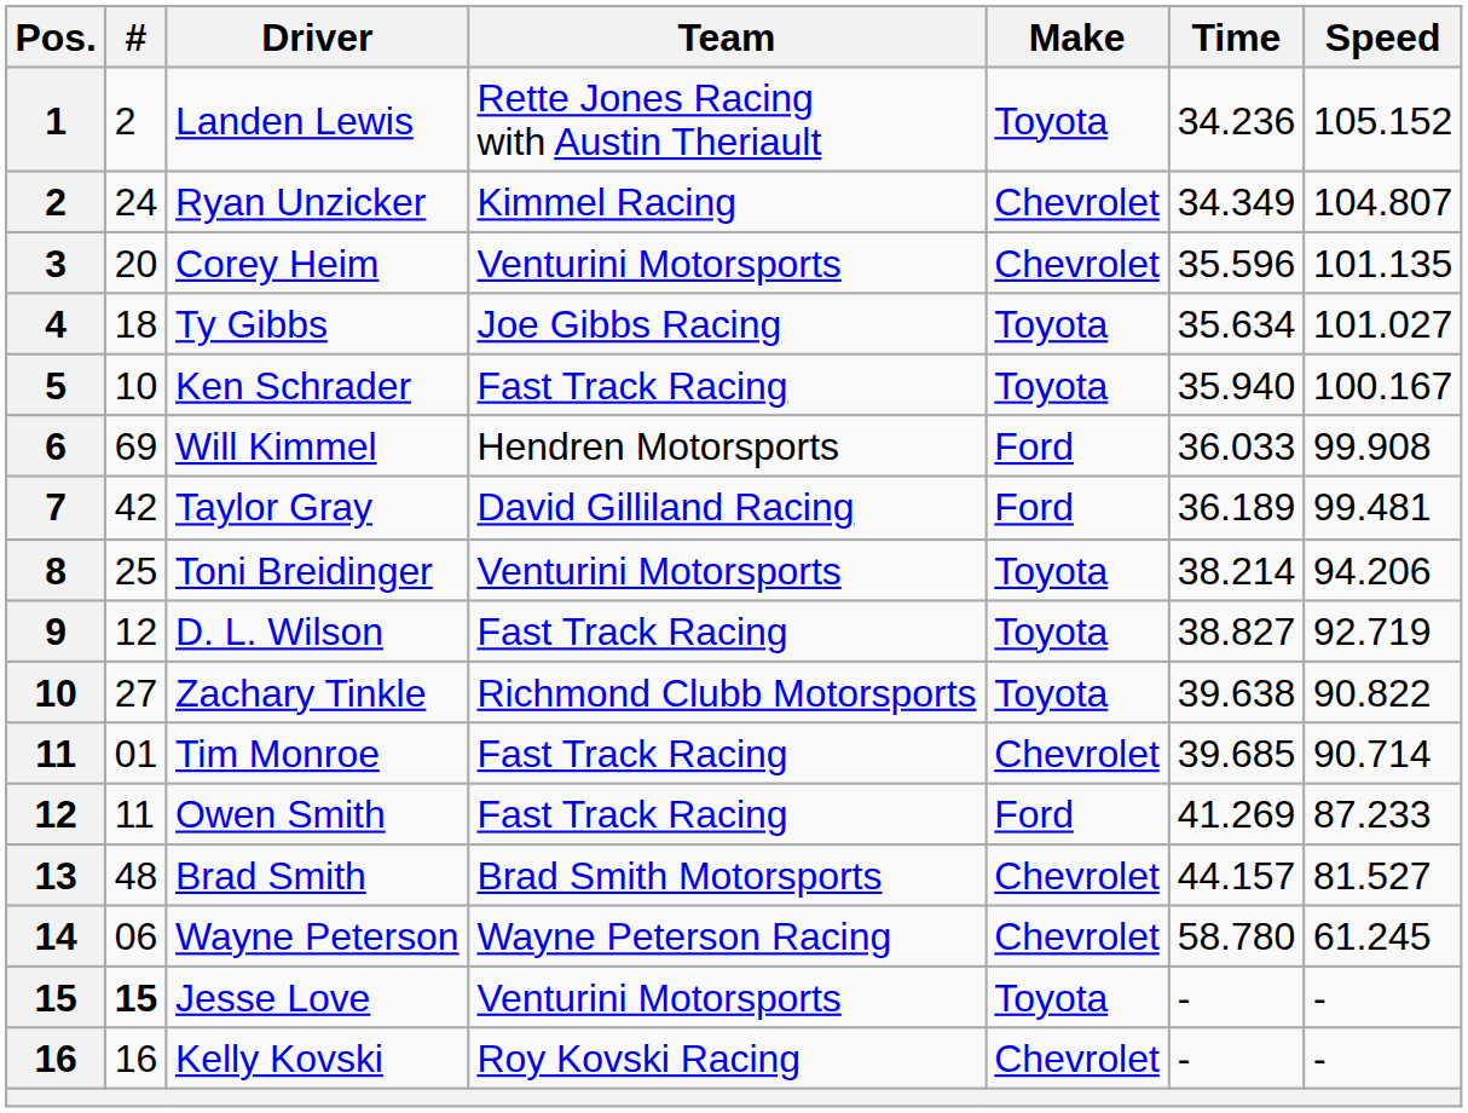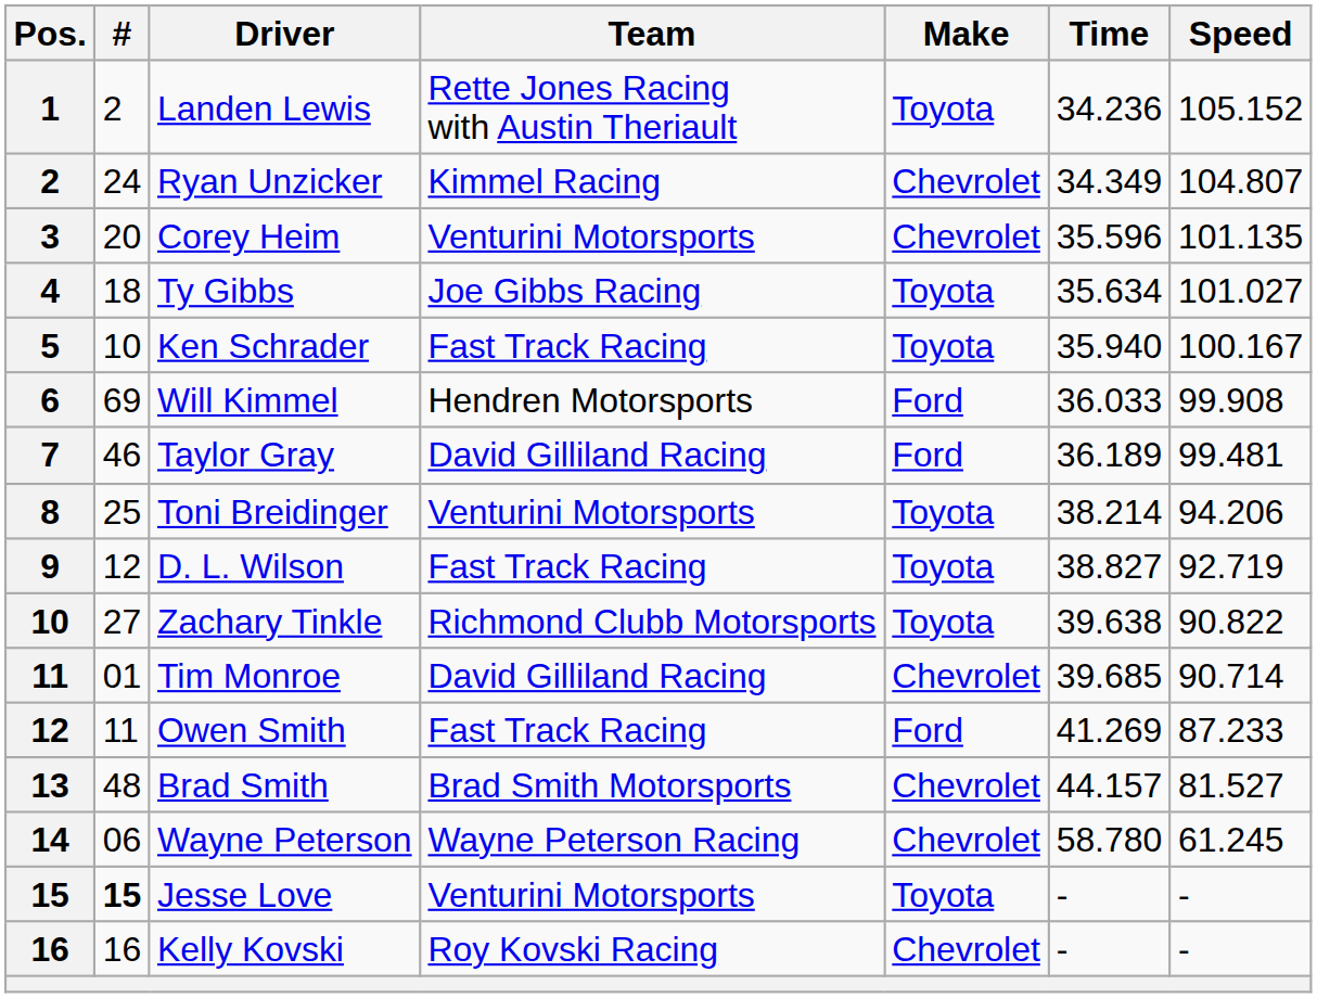 <table class="wikitable" style="font-size:95%">
 <tr>
 <th>Pos.</th>
 <th>#</th>
 <th>Driver</th>
 <th>Team</th>
 <th>Make</th>
 <th>Time</th>
 <th>Speed</th>
 </tr>
 <tr>
 <th>1</th>
 <td>2</td>
 <td><a href='#'>Landen Lewis</a></td>
 <td><a href='#'>Rette Jones Racing</a> <br> with <a href='#'>Austin Theriault</a></td>
 <td><a href='#'>Toyota</a></td>
 <td>34.236</td>
 <td>105.152</td>
 </tr>
 <tr>
 <th>2</th>
 <td>24</td>
 <td><a href='#'>Ryan Unzicker</a></td>
 <td><a href='#'>Kimmel Racing</a></td>
 <td><a href='#'>Chevrolet</a></td>
 <td>34.349</td>
 <td>104.807</td>
 </tr>
 <tr>
 <th>3</th>
 <td>20</td>
 <td><a href='#'>Corey Heim</a></td>
 <td><a href='#'>Venturini Motorsports</a></td>
 <td><a href='#'>Chevrolet</a></td>
 <td>35.596</td>
 <td>101.135</td>
 </tr>
 <tr>
 <th>4</th>
 <td>18</td>
 <td><a href='#'>Ty Gibbs</a></td>
 <td><a href='#'>Joe Gibbs Racing</a></td>
 <td><a href='#'>Toyota</a></td>
 <td>35.634</td>
 <td>101.027</td>
 </tr>
 <tr>
 <th>5</th>
 <td>10</td>
 <td><a href='#'>Ken Schrader</a></td>
 <td><a href='#'>Fast Track Racing</a></td>
 <td><a href='#'>Toyota</a></td>
 <td>35.940</td>
 <td>100.167</td>
 </tr>
 <tr>
 <th>6</th>
 <td>69</td>
 <td><a href='#'>Will Kimmel</a></td>
 <td>Hendren Motorsports</td>
 <td><a href='#'>Ford</a></td>
 <td>36.033</td>
 <td>99.908</td>
 </tr>
 <tr>
 <th>7</th>
-<td>42</td>
+<td>46</td>
 <td><a href='#'>Taylor Gray</a></td>
 <td><a href='#'>David Gilliland Racing</a></td>
 <td><a href='#'>Ford</a></td>
 <td>36.189</td>
 <td>99.481</td>
 </tr>
 <tr>
 <th>8</th>
 <td>25</td>
 <td><a href='#'>Toni Breidinger</a></td>
 <td><a href='#'>Venturini Motorsports</a></td>
 <td><a href='#'>Toyota</a></td>
 <td>38.214</td>
 <td>94.206</td>
 </tr>
 <tr>
 <th>9</th>
 <td>12</td>
 <td><a href='#'>D. L. Wilson</a></td>
 <td><a href='#'>Fast Track Racing</a></td>
 <td><a href='#'>Toyota</a></td>
 <td>38.827</td>
 <td>92.719</td>
 </tr>
 <tr>
 <th>10</th>
 <td>27</td>
 <td><a href='#'>Zachary Tinkle</a></td>
 <td><a href='#'>Richmond Clubb Motorsports</a></td>
 <td><a href='#'>Toyota</a></td>
 <td>39.638</td>
 <td>90.822</td>
 </tr>
 <tr>
 <th>11</th>
 <td>01</td>
 <td><a href='#'>Tim Monroe</a></td>
-<td><a href='#'>Fast Track Racing</a></td>
+<td><a href='#'>David Gilliland Racing</a></td>
 <td><a href='#'>Chevrolet</a></td>
 <td>39.685</td>
 <td>90.714</td>
 </tr>
 <tr>
 <th>12</th>
 <td>11</td>
 <td><a href='#'>Owen Smith</a></td>
 <td><a href='#'>Fast Track Racing</a></td>
 <td><a href='#'>Ford</a></td>
 <td>41.269</td>
 <td>87.233</td>
 </tr>
 <tr>
 <th>13</th>
 <td>48</td>
 <td><a href='#'>Brad Smith</a></td>
 <td><a href='#'>Brad Smith Motorsports</a></td>
 <td><a href='#'>Chevrolet</a></td>
 <td>44.157</td>
 <td>81.527</td>
 </tr>
 <tr>
 <th>14</th>
 <td>06</td>
 <td><a href='#'>Wayne Peterson</a></td>
 <td><a href='#'>Wayne Peterson Racing</a></td>
 <td><a href='#'>Chevrolet</a></td>
 <td>58.780</td>
 <td>61.245</td>
 </tr>
 <tr>
 <th>15</th>
 <td><strong>15</strong></td>
 <td><a href='#'>Jesse Love</a></td>
 <td><a href='#'>Venturini Motorsports</a></td>
 <td><a href='#'>Toyota</a></td>
 <td>-</td>
 <td>-</td>
 </tr>
 <tr>
 <th>16</th>
 <td>16</td>
 <td><a href='#'>Kelly Kovski</a></td>
 <td><a href='#'>Roy Kovski Racing</a></td>
 <td><a href='#'>Chevrolet</a></td>
 <td>-</td>
 <td>-</td>
 </tr>
 <tr>
 <th colspan="7"></th>
 </tr>
 </table>
